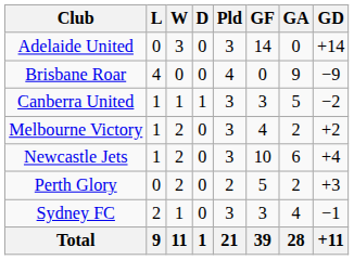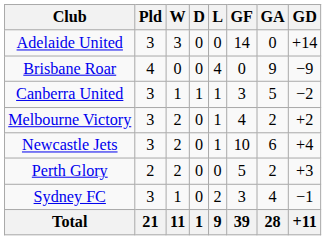 <table class="wikitable sortable" style="text-align:center;">
 <tr>
 <th>Club</th>
-<th>L</th>
+<th>Pld</th>
 <th>W</th>
 <th>D</th>
-<th>Pld</th>
+<th>L</th>
 <th>GF</th>
 <th>GA</th>
 <th>GD</th>
 </tr>
 <tr>
 <td><a href='#'>Adelaide United</a></td>
-<td>0</td>
+<td>3</td>
 <td>3</td>
 <td>0</td>
-<td>3</td>
+<td>0</td>
 <td>14</td>
 <td>0</td>
 <td>+14</td>
 </tr>
 <tr>
 <td><a href='#'>Brisbane Roar</a></td>
 <td>4</td>
 <td>0</td>
 <td>0</td>
 <td>4</td>
 <td>0</td>
 <td>9</td>
 <td>−9</td>
 </tr>
 <tr>
 <td><a href='#'>Canberra United</a></td>
+<td>3</td>
 <td>1</td>
 <td>1</td>
 <td>1</td>
-<td>3</td>
 <td>3</td>
 <td>5</td>
 <td>−2</td>
 </tr>
 <tr>
 <td><a href='#'>Melbourne Victory</a></td>
-<td>1</td>
+<td>3</td>
 <td>2</td>
 <td>0</td>
-<td>3</td>
+<td>1</td>
 <td>4</td>
 <td>2</td>
 <td>+2</td>
 </tr>
 <tr>
 <td><a href='#'>Newcastle Jets</a></td>
-<td>1</td>
+<td>3</td>
 <td>2</td>
 <td>0</td>
-<td>3</td>
+<td>1</td>
 <td>10</td>
 <td>6</td>
 <td>+4</td>
 </tr>
 <tr>
 <td><a href='#'>Perth Glory</a></td>
-<td>0</td>
+<td>2</td>
 <td>2</td>
 <td>0</td>
-<td>2</td>
+<td>0</td>
 <td>5</td>
 <td>2</td>
 <td>+3</td>
 </tr>
 <tr>
 <td><a href='#'>Sydney FC</a></td>
-<td>2</td>
+<td>3</td>
 <td>1</td>
 <td>0</td>
-<td>3</td>
+<td>2</td>
 <td>3</td>
 <td>4</td>
 <td>−1</td>
 </tr>
 <tr>
 <th>Total</th>
-<th>9</th>
+<th>21</th>
 <th>11</th>
 <th>1</th>
-<th>21</th>
+<th>9</th>
 <th>39</th>
 <th>28</th>
 <th>+11</th>
 </tr>
 </table>
